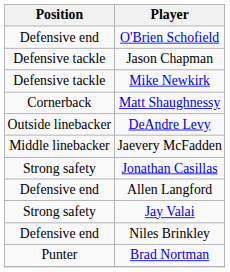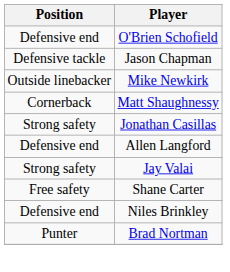 <table class="wikitable" style="text-align: center;">
 <tr>
 <th>Position</th>
 <th>Player</th>
 </tr>
 <tr>
 <td>Defensive end</td>
 <td><a href='#'>O'Brien Schofield</a></td>
 </tr>
 <tr>
 <td>Defensive tackle</td>
 <td>Jason Chapman</td>
 </tr>
 <tr>
-<td>Defensive tackle</td>
+<td>Outside linebacker</td>
 <td><a href='#'>Mike Newkirk</a></td>
 </tr>
 <tr>
 <td>Cornerback</td>
 <td><a href='#'>Matt Shaughnessy</a></td>
-</tr>
-<tr>
-<td>Outside linebacker</td>
-<td><a href='#'>DeAndre Levy</a></td>
-</tr>
-<tr>
-<td>Middle linebacker</td>
-<td>Jaevery McFadden</td>
 </tr>
 <tr>
 <td>Strong safety</td>
 <td><a href='#'>Jonathan Casillas</a></td>
 </tr>
 <tr>
 <td>Defensive end</td>
 <td>Allen Langford</td>
 </tr>
 <tr>
 <td>Strong safety</td>
 <td><a href='#'>Jay Valai</a></td>
 </tr>
 <tr>
+<td>Free safety</td>
+<td>Shane Carter</td>
+</tr>
+<tr>
 <td>Defensive end</td>
 <td>Niles Brinkley</td>
 </tr>
 <tr>
 <td>Punter</td>
 <td><a href='#'>Brad Nortman</a></td>
 </tr>
 <tr>
 </tr>
 </table>
